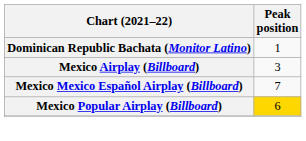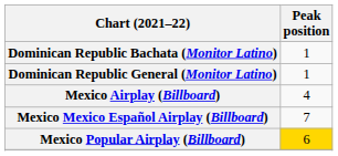 <table class="wikitable plainrowheaders sortable" style="text-align:center">
 <tr>
 <th scope="col">Chart (2021–22)</th>
 <th scope="col">Peak<br> position</th>
 </tr>
 <tr>
 <th scope="row">Dominican Republic Bachata (<em><a href='#'>Monitor Latino</a></em>)</th>
 <td>1</td>
 </tr>
 <tr>
+<th scope="row">Dominican Republic General (<em><a href='#'>Monitor Latino</a></em>)</th>
+<td>1</td>
+</tr>
+<tr>
 <th scope="row">Mexico <a href='#'>Airplay</a> (<em><a href='#'>Billboard</a></em>)</th>
-<td align=center>3</td>
+<td align=center>4</td>
 </tr>
 <tr>
 <th scope="row">Mexico <a href='#'>Mexico Español Airplay</a> (<em><a href='#'>Billboard</a></em>)</th>
 <td align=center>7</td>
 </tr>
 <tr>
 <th scope="row">Mexico <a href='#'>Popular Airplay</a> (<em><a href='#'>Billboard</a></em>)</th>
 <td align=center style="background: gold;">6</td>
 </tr>
 <tr>
 </tr>
 <tr>
 </tr>
 <tr>
 </tr>
 <tr>
 </tr>
 <tr>
 </tr>
 </table>
